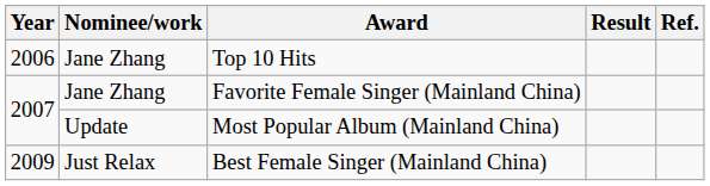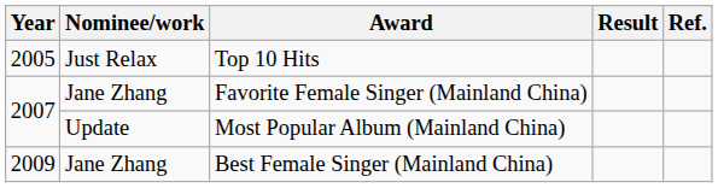 <table class="wikitable">
 <tr>
 <th>Year</th>
 <th>Nominee/work</th>
 <th>Award</th>
 <th><strong>Result</strong></th>
 <th>Ref.</th>
 </tr>
 <tr>
-<td>2006</td>
-<td>Jane Zhang</td>
+<td>2005</td>
+<td>Just Relax</td>
 <td>Top 10 Hits</td>
 <td></td>
 <td></td>
 </tr>
 <tr>
 <td rowspan="2">2007</td>
 <td>Jane Zhang</td>
 <td>Favorite Female Singer (Mainland China)</td>
 <td></td>
 <td></td>
 </tr>
 <tr>
 <td>Update</td>
 <td>Most Popular Album (Mainland China)</td>
 <td></td>
 <td></td>
 </tr>
 <tr>
 <td>2009</td>
-<td>Just Relax</td>
+<td>Jane Zhang</td>
 <td>Best Female Singer (Mainland China)</td>
 <td></td>
 <td></td>
 </tr>
 </table>
